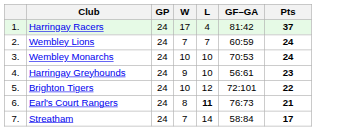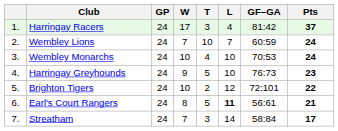 <table class="wikitable">
 <tr>
 <th width="30"></th>
 <th width="200">Club</th>
 <th width="30">GP</th>
 <th width="30">W</th>
+<th width="30">T</th>
 <th width="30">L</th>
 <th width="70">GF–GA</th>
 <th width="70">Pts</th>
 </tr>
 <tr bgcolor="#e6fae6" align="center">
 <td>1.</td>
 <td align="left"><a href='#'>Harringay Racers</a></td>
 <td>24</td>
 <td>17</td>
+<td>3</td>
 <td>4</td>
 <td>81:42</td>
 <td><strong>37</strong></td>
 </tr>
 <tr bgcolor="#FFFFFF" align="center">
 <td>2.</td>
 <td align="left"><a href='#'>Wembley Lions</a></td>
 <td>24</td>
 <td>7</td>
+<td>10</td>
 <td>7</td>
 <td>60:59</td>
 <td><strong>24</strong></td>
 </tr>
 <tr bgcolor="#FFFFFF" align="center">
 <td>3.</td>
 <td align="left"><a href='#'>Wembley Monarchs</a></td>
 <td>24</td>
 <td>10</td>
+<td>4</td>
 <td>10</td>
 <td>70:53</td>
 <td><strong>24</strong></td>
 </tr>
 <tr bgcolor="#FFFFFF" align="center">
 <td>4.</td>
 <td align="left"><a href='#'>Harringay Greyhounds</a></td>
 <td>24</td>
 <td>9</td>
+<td>5</td>
 <td>10</td>
-<td>56:61</td>
+<td>76:73</td>
 <td><strong>23</strong></td>
 </tr>
 <tr bgcolor="#FFFFFF" align="center">
 <td>5.</td>
 <td align="left"><a href='#'>Brighton Tigers</a></td>
 <td>24</td>
 <td>10</td>
+<td>2</td>
 <td>12</td>
 <td>72:101</td>
 <td><strong>22</strong></td>
 </tr>
 <tr bgcolor="#FFFFFF" align="center">
 <td>6.</td>
 <td align="left"><a href='#'>Earl's Court Rangers</a></td>
 <td>24</td>
 <td>8</td>
+<td>5</td>
 <td><strong>11</strong></td>
-<td>76:73</td>
+<td>56:61</td>
 <td><strong>21</strong></td>
 </tr>
 <tr bgcolor="#FFFFFF" align="center">
 <td>7.</td>
 <td align="left"><a href='#'>Streatham</a></td>
 <td>24</td>
 <td>7</td>
+<td>3</td>
 <td>14</td>
 <td>58:84</td>
 <td><strong>17</strong></td>
 </tr>
 </table>
